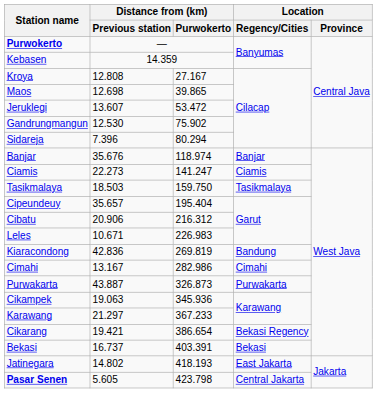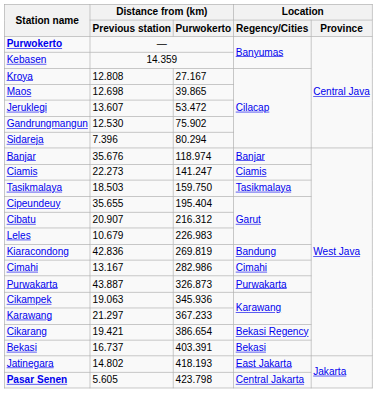 <table class="wikitable" rules="all">
 <tr>
 <th rowspan="2">Station name</th>
 <th colspan="2" style="width: 5em;">Distance from (km)</th>
 <th colspan="2" style="width: 5em;">Location</th>
 </tr>
 <tr>
 <th>Previous station</th>
 <th>Purwokerto</th>
 <th>Regency/Cities</th>
 <th>Province</th>
 </tr>
 <tr>
 <td><strong><a href='#'>Purwokerto</a></strong><small></small></td>
 <td colspan="2" align="center">—</td>
 <td rowspan="2"><a href='#'>Banyumas</a></td>
 <td rowspan="7"><a href='#'>Central Java</a></td>
 </tr>
 <tr>
 <td><a href='#'>Kebasen</a><small></small></td>
 <td colspan="2" align="center">14.359</td>
 </tr>
 <tr>
 <td><a href='#'>Kroya</a></td>
 <td>12.808</td>
 <td>27.167</td>
 <td rowspan="5"><a href='#'>Cilacap</a></td>
 </tr>
 <tr>
 <td><a href='#'>Maos</a></td>
 <td>12.698</td>
 <td>39.865</td>
 </tr>
 <tr>
 <td><a href='#'>Jeruklegi</a></td>
 <td>13.607</td>
 <td>53.472</td>
 </tr>
 <tr>
 <td><a href='#'>Gandrungmangun</a></td>
 <td>12.530</td>
 <td>75.902</td>
 </tr>
 <tr>
 <td><a href='#'>Sidareja</a></td>
 <td>7.396</td>
 <td>80.294</td>
 </tr>
 <tr>
 <td><a href='#'>Banjar</a></td>
 <td>35.676</td>
 <td>118.974</td>
 <td><a href='#'>Banjar</a></td>
 <td rowspan="13"><a href='#'>West Java</a></td>
 </tr>
 <tr>
 <td><a href='#'>Ciamis</a></td>
 <td>22.273</td>
 <td>141.247</td>
 <td><a href='#'>Ciamis</a></td>
 </tr>
 <tr>
 <td><a href='#'>Tasikmalaya</a></td>
 <td>18.503</td>
 <td>159.750</td>
 <td><a href='#'>Tasikmalaya</a></td>
 </tr>
 <tr>
 <td><a href='#'>Cipeundeuy</a></td>
-<td>35.657</td>
+<td>35.655</td>
 <td>195.404</td>
 <td rowspan="3"><a href='#'>Garut</a></td>
 </tr>
 <tr>
 <td><a href='#'>Cibatu</a></td>
-<td>20.906</td>
+<td>20.907</td>
 <td>216.312</td>
 </tr>
 <tr>
 <td><a href='#'>Leles</a></td>
-<td>10.671</td>
+<td>10.679</td>
 <td>226.983</td>
 </tr>
 <tr>
 <td><a href='#'>Kiaracondong</a></td>
 <td>42.836</td>
 <td>269.819</td>
 <td><a href='#'>Bandung</a></td>
 </tr>
 <tr>
 <td><a href='#'>Cimahi</a></td>
 <td>13.167</td>
 <td>282.986</td>
 <td><a href='#'>Cimahi</a></td>
 </tr>
 <tr>
 <td><a href='#'>Purwakarta</a></td>
 <td>43.887</td>
 <td>326.873</td>
 <td><a href='#'>Purwakarta</a></td>
 </tr>
 <tr>
 <td><a href='#'>Cikampek</a></td>
 <td>19.063</td>
 <td>345.936</td>
 <td rowspan="2"><a href='#'>Karawang</a></td>
 </tr>
 <tr>
 <td><a href='#'>Karawang</a></td>
 <td>21.297</td>
 <td>367.233</td>
 </tr>
 <tr>
 <td><a href='#'>Cikarang</a></td>
 <td>19.421</td>
 <td>386.654</td>
 <td><a href='#'>Bekasi Regency</a></td>
 </tr>
 <tr>
 <td><a href='#'>Bekasi</a></td>
 <td>16.737</td>
 <td>403.391</td>
 <td><a href='#'>Bekasi</a></td>
 </tr>
 <tr>
 <td><a href='#'>Jatinegara</a><small></small></td>
 <td>14.802</td>
 <td>418.193</td>
 <td><a href='#'>East Jakarta</a></td>
 <td rowspan="2"><a href='#'>Jakarta</a></td>
 </tr>
 <tr>
 <td><strong><a href='#'>Pasar Senen</a></strong><small></small></td>
 <td>5.605</td>
 <td>423.798</td>
 <td><a href='#'>Central Jakarta</a></td>
 </tr>
 </table>
